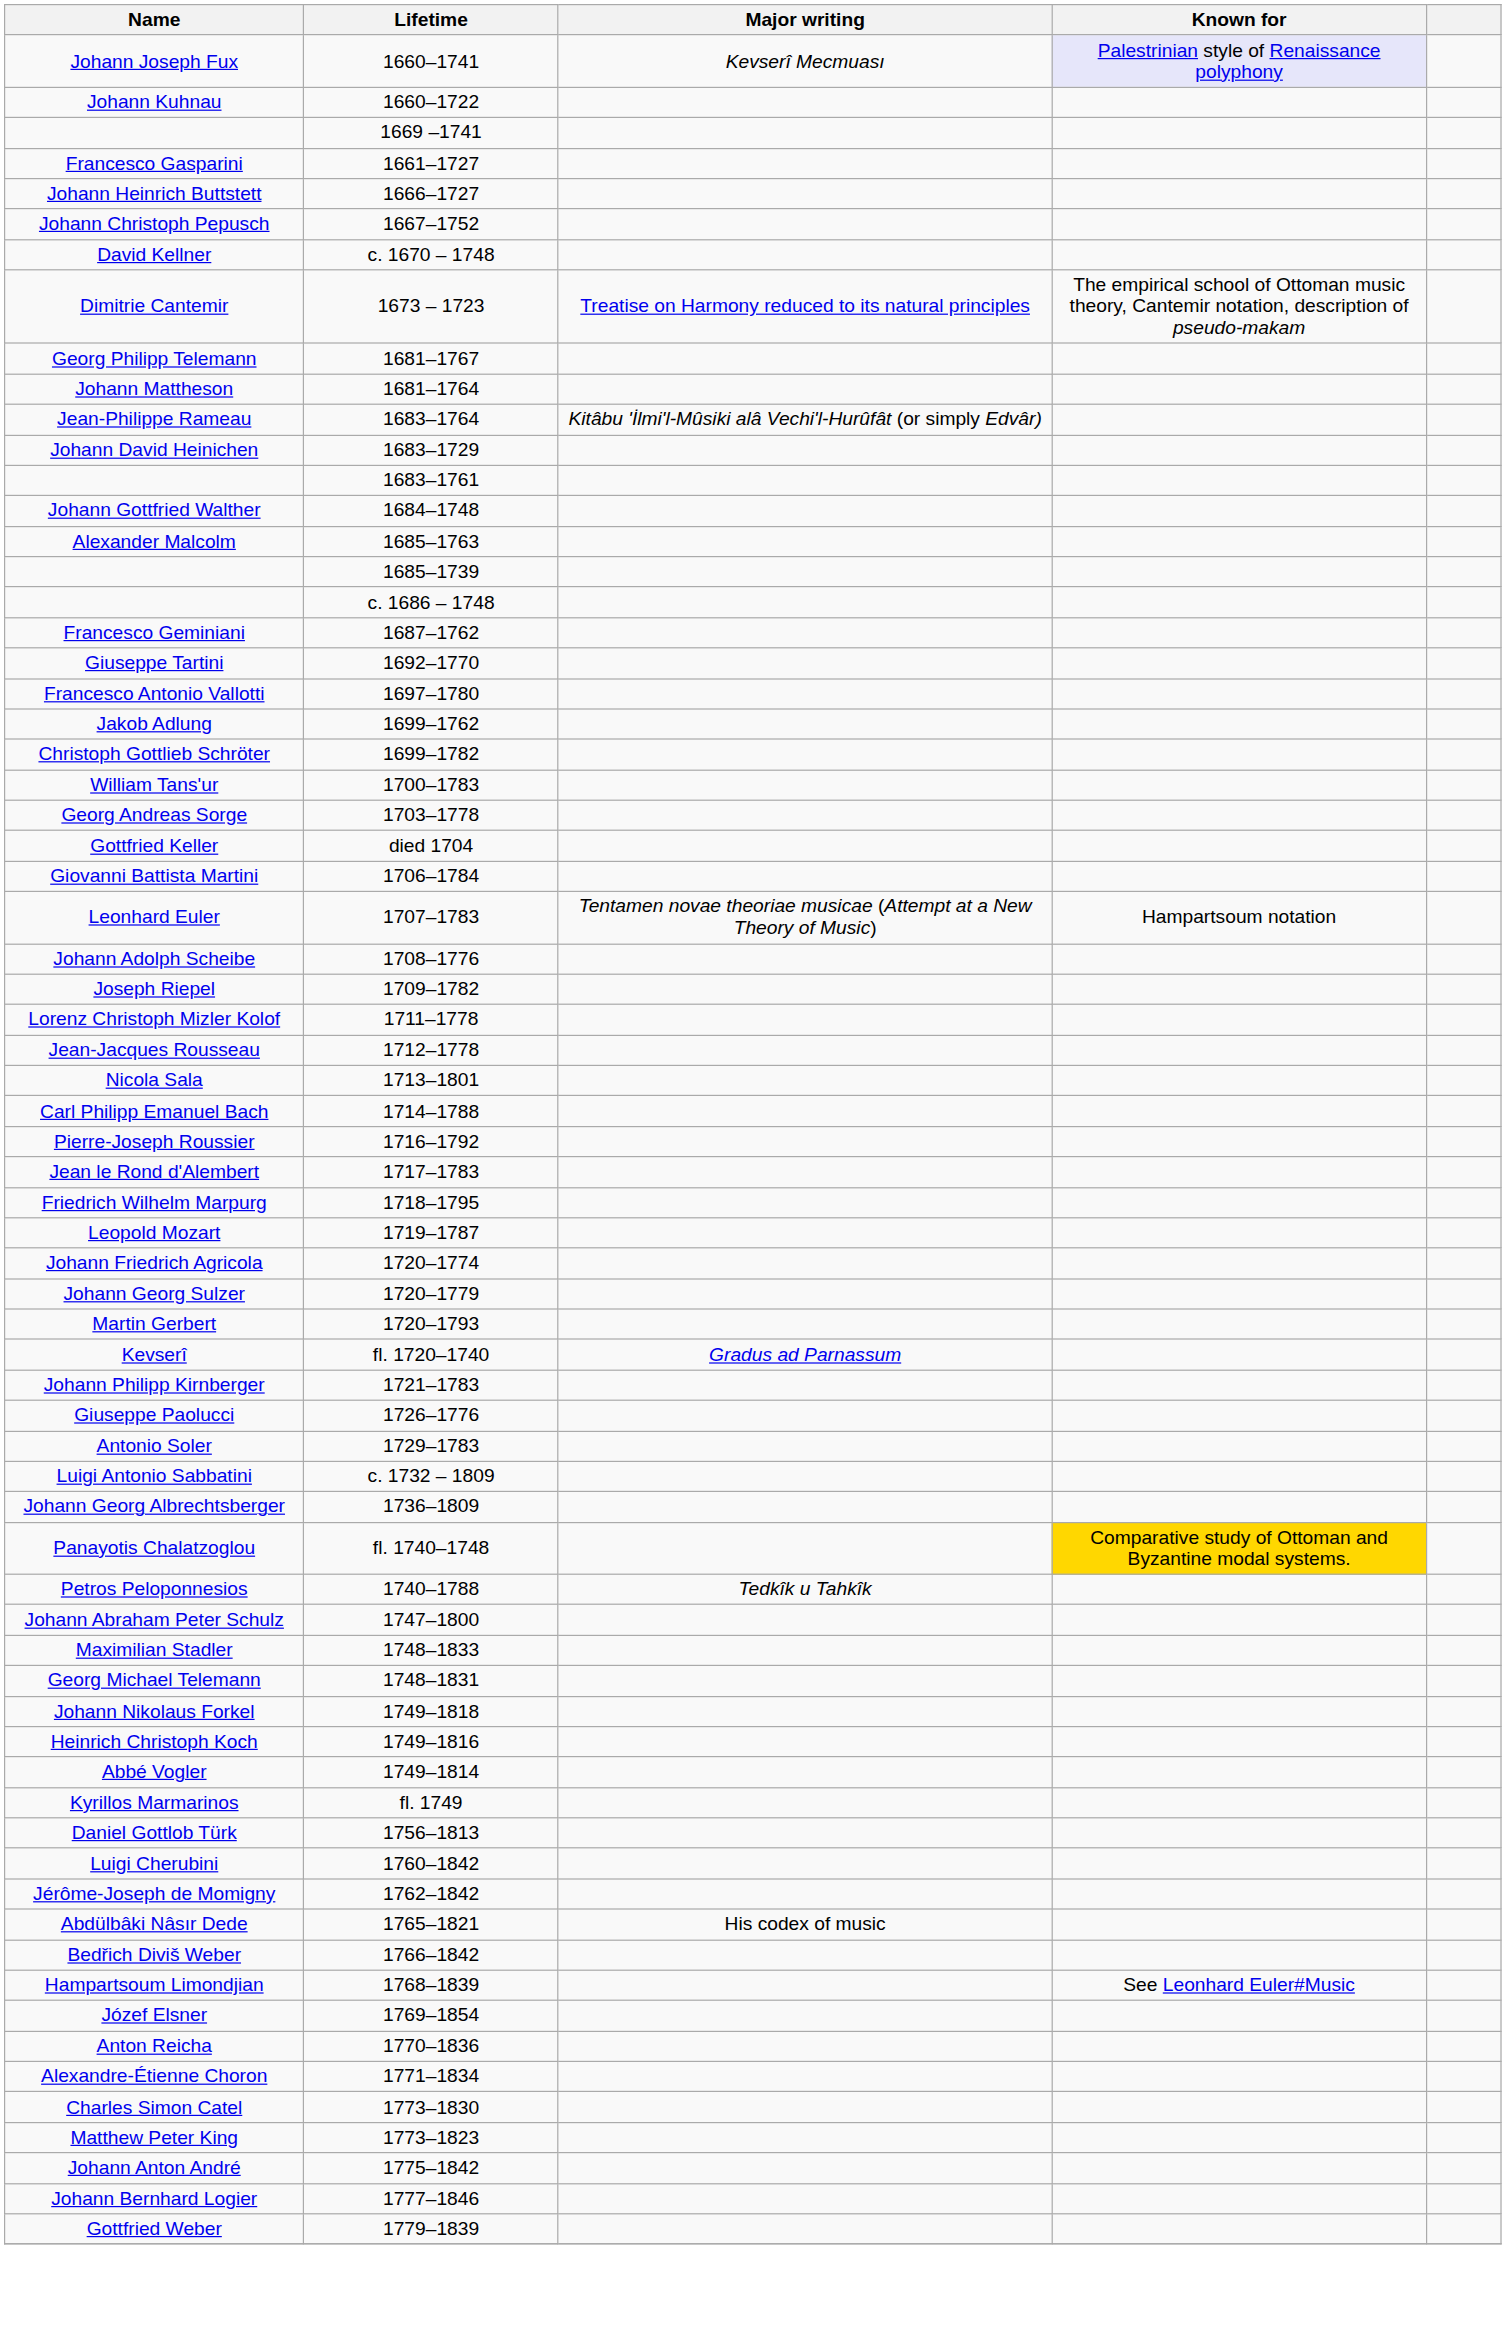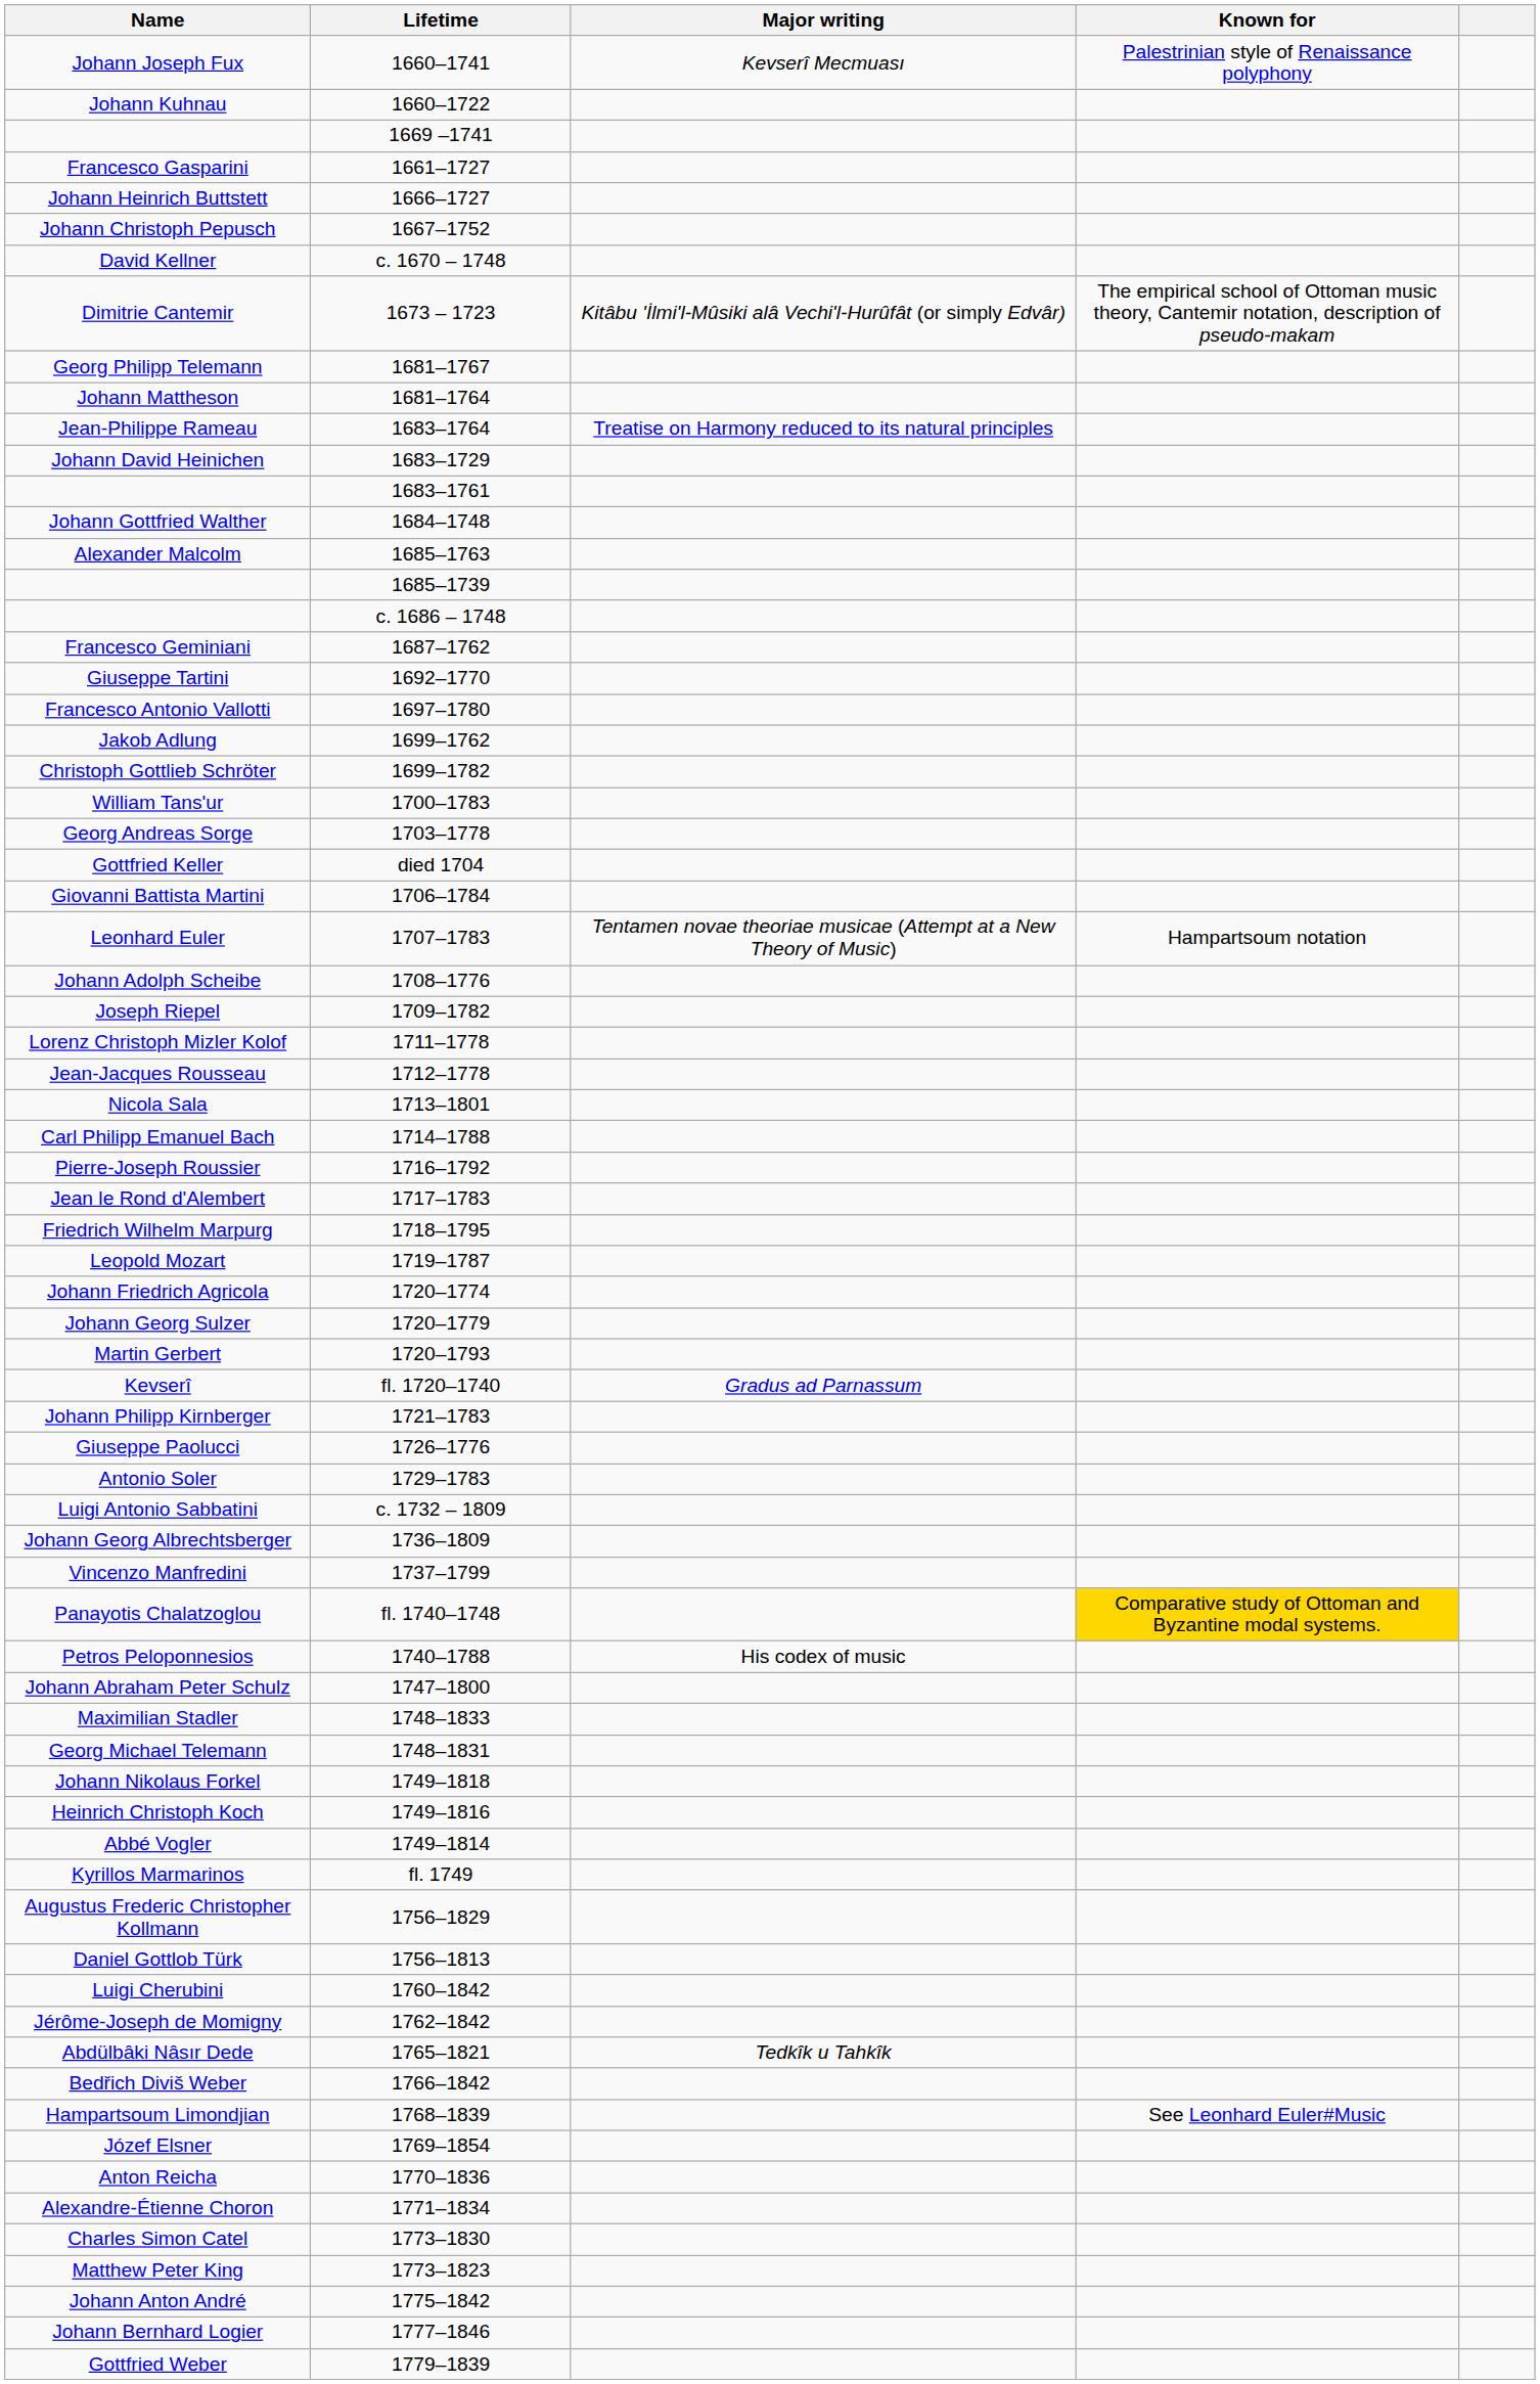 <table class="wikitable plainrowheaders" style="text-align:center">
 <tr>
 <th scope="col" width="20%">Name</th>
 <th scope="col" width="17%">Lifetime</th>
 <th scope="col" width="33%">Major writing</th>
 <th scope="col" width="25%">Known for</th>
 <th scope="col" width="5%" class="unsortable"></th>
 </tr>
 <tr>
 <td><a href='#'>Johann Joseph Fux</a></td>
 <td>1660–1741</td>
 <td><em>Kevserî Mecmuası</em></td>
-<td style="background: lavender;"><a href='#'>Palestrinian</a> style of <a href='#'>Renaissance</a> <a href='#'>polyphony</a></td>
+<td><a href='#'>Palestrinian</a> style of <a href='#'>Renaissance</a> <a href='#'>polyphony</a></td>
 <td></td>
 </tr>
 <tr>
 <td><a href='#'>Johann Kuhnau</a></td>
 <td>1660–1722</td>
 <td></td>
 <td></td>
 <td></td>
 </tr>
 <tr>
 <td></td>
 <td>1669 –1741</td>
 <td></td>
 <td></td>
 <td></td>
 </tr>
 <tr>
 <td><a href='#'>Francesco Gasparini</a></td>
 <td>1661–1727</td>
 <td></td>
 <td></td>
 <td></td>
 </tr>
 <tr>
 <td><a href='#'>Johann Heinrich Buttstett</a></td>
 <td>1666–1727</td>
 <td></td>
 <td></td>
 <td></td>
 </tr>
 <tr>
 <td><a href='#'>Johann Christoph Pepusch</a></td>
 <td>1667–1752</td>
 <td></td>
 <td></td>
 <td></td>
 </tr>
 <tr>
 <td><a href='#'>David Kellner</a></td>
 <td>c. 1670 – 1748</td>
 <td></td>
 <td></td>
 <td></td>
 </tr>
 <tr>
 <td><a href='#'>Dimitrie Cantemir</a></td>
 <td>1673 – 1723</td>
-<td><a href='#'>Treatise on Harmony reduced to its natural principles</a></td>
+<td><em>Kitâbu 'İlmi'l-Mûsiki alâ Vechi'l-Hurûfât</em> (or simply <em>Edvâr)</em></td>
 <td>The empirical school of Ottoman music theory, Cantemir notation, description of <em>pseudo-makam</em></td>
 <td></td>
 </tr>
 <tr>
 <td><a href='#'>Georg Philipp Telemann</a></td>
 <td>1681–1767</td>
 <td></td>
 <td></td>
 <td></td>
 </tr>
 <tr>
 <td><a href='#'>Johann Mattheson</a></td>
 <td>1681–1764</td>
 <td></td>
 <td></td>
 <td></td>
 </tr>
 <tr>
 <td><a href='#'>Jean-Philippe Rameau</a></td>
 <td>1683–1764</td>
-<td><em>Kitâbu 'İlmi'l-Mûsiki alâ Vechi'l-Hurûfât</em> (or simply <em>Edvâr)</em></td>
+<td><a href='#'>Treatise on Harmony reduced to its natural principles</a></td>
 <td></td>
 <td></td>
 </tr>
 <tr>
 <td><a href='#'>Johann David Heinichen</a></td>
 <td>1683–1729</td>
 <td></td>
 <td></td>
 <td></td>
 </tr>
 <tr>
 <td></td>
 <td>1683–1761</td>
 <td></td>
 <td></td>
 <td></td>
 </tr>
 <tr>
 <td><a href='#'>Johann Gottfried Walther</a></td>
 <td>1684–1748</td>
 <td></td>
 <td></td>
 <td></td>
 </tr>
 <tr>
 <td><a href='#'>Alexander Malcolm</a></td>
 <td>1685–1763</td>
 <td></td>
 <td></td>
 <td></td>
 </tr>
 <tr>
 <td></td>
 <td>1685–1739</td>
 <td></td>
 <td></td>
 <td></td>
 </tr>
 <tr>
 <td></td>
 <td>c. 1686 – 1748</td>
 <td></td>
 <td></td>
 <td></td>
 </tr>
 <tr>
 <td><a href='#'>Francesco Geminiani</a></td>
 <td>1687–1762</td>
 <td></td>
 <td></td>
 <td></td>
 </tr>
 <tr>
 <td><a href='#'>Giuseppe Tartini</a></td>
 <td>1692–1770</td>
 <td></td>
 <td></td>
 <td></td>
 </tr>
 <tr>
 <td><a href='#'>Francesco Antonio Vallotti</a></td>
 <td>1697–1780</td>
 <td></td>
 <td></td>
 <td></td>
 </tr>
 <tr>
 <td><a href='#'>Jakob Adlung</a></td>
 <td>1699–1762</td>
 <td></td>
 <td></td>
 <td></td>
 </tr>
 <tr>
 <td><a href='#'>Christoph Gottlieb Schröter</a></td>
 <td>1699–1782</td>
 <td></td>
 <td></td>
 <td></td>
 </tr>
 <tr>
 <td><a href='#'>William Tans'ur</a></td>
 <td>1700–1783</td>
 <td></td>
 <td></td>
 <td></td>
 </tr>
 <tr>
 <td><a href='#'>Georg Andreas Sorge</a></td>
 <td>1703–1778</td>
 <td></td>
 <td></td>
 <td></td>
 </tr>
 <tr>
 <td><a href='#'>Gottfried Keller</a></td>
 <td>died 1704</td>
 <td></td>
 <td></td>
 <td></td>
 </tr>
 <tr>
 <td><a href='#'>Giovanni Battista Martini</a></td>
 <td>1706–1784</td>
 <td></td>
 <td></td>
 <td></td>
 </tr>
 <tr>
 <td><a href='#'>Leonhard Euler</a></td>
 <td>1707–1783</td>
 <td><em>Tentamen novae theoriae musicae</em> (<em>Attempt at a New Theory of Music</em>)</td>
 <td>Hampartsoum notation</td>
 <td></td>
 </tr>
 <tr>
 <td><a href='#'>Johann Adolph Scheibe</a></td>
 <td>1708–1776</td>
 <td></td>
 <td></td>
 <td></td>
 </tr>
 <tr>
 <td><a href='#'>Joseph Riepel</a></td>
 <td>1709–1782</td>
 <td></td>
 <td></td>
 <td></td>
 </tr>
 <tr>
 <td><a href='#'>Lorenz Christoph Mizler Kolof</a></td>
 <td>1711–1778</td>
 <td></td>
 <td></td>
 <td></td>
 </tr>
 <tr>
 <td><a href='#'>Jean-Jacques Rousseau</a></td>
 <td>1712–1778</td>
 <td></td>
 <td></td>
 <td></td>
 </tr>
 <tr>
 <td><a href='#'>Nicola Sala</a></td>
 <td>1713–1801</td>
 <td></td>
 <td></td>
 <td></td>
 </tr>
 <tr>
 <td><a href='#'>Carl Philipp Emanuel Bach</a></td>
 <td>1714–1788</td>
 <td></td>
 <td></td>
 <td></td>
 </tr>
 <tr>
 <td><a href='#'>Pierre-Joseph Roussier</a></td>
 <td>1716–1792</td>
 <td></td>
 <td></td>
 <td></td>
 </tr>
 <tr>
 <td><a href='#'>Jean le Rond d'Alembert</a></td>
 <td>1717–1783</td>
 <td></td>
 <td></td>
 <td></td>
 </tr>
 <tr>
 <td><a href='#'>Friedrich Wilhelm Marpurg</a></td>
 <td>1718–1795</td>
 <td></td>
 <td></td>
 <td></td>
 </tr>
 <tr>
 <td><a href='#'>Leopold Mozart</a></td>
 <td>1719–1787</td>
 <td></td>
 <td></td>
 <td></td>
 </tr>
 <tr>
 <td><a href='#'>Johann Friedrich Agricola</a></td>
 <td>1720–1774</td>
 <td></td>
 <td></td>
 <td></td>
 </tr>
 <tr>
 <td><a href='#'>Johann Georg Sulzer</a></td>
 <td>1720–1779</td>
 <td></td>
 <td></td>
 <td></td>
 </tr>
 <tr>
 <td><a href='#'>Martin Gerbert</a></td>
 <td>1720–1793</td>
 <td></td>
 <td></td>
 <td></td>
 </tr>
 <tr>
 <td><a href='#'>Kevserî</a></td>
 <td>fl. 1720–1740</td>
 <td><em><a href='#'>Gradus ad Parnassum</a></em></td>
 <td></td>
 <td></td>
 </tr>
 <tr>
 <td><a href='#'>Johann Philipp Kirnberger</a></td>
 <td>1721–1783</td>
 <td></td>
 <td></td>
 <td></td>
 </tr>
 <tr>
 <td><a href='#'>Giuseppe Paolucci</a></td>
 <td>1726–1776</td>
 <td></td>
 <td></td>
 <td></td>
 </tr>
 <tr>
 <td><a href='#'>Antonio Soler</a></td>
 <td>1729–1783</td>
 <td></td>
 <td></td>
 <td></td>
 </tr>
 <tr>
 <td><a href='#'>Luigi Antonio Sabbatini</a></td>
 <td>c. 1732 – 1809</td>
 <td></td>
 <td></td>
 <td></td>
 </tr>
 <tr>
 <td><a href='#'>Johann Georg Albrechtsberger</a></td>
 <td>1736–1809</td>
 <td></td>
 <td></td>
 <td></td>
 </tr>
 <tr>
+<td><a href='#'>Vincenzo Manfredini</a></td>
+<td>1737–1799</td>
+<td></td>
+<td></td>
+<td></td>
+</tr>
+<tr>
 <td><a href='#'>Panayotis Chalatzoglou</a></td>
 <td>fl. 1740–1748</td>
 <td></td>
 <td style="background: gold;">Comparative study of Ottoman and Byzantine modal systems.</td>
 <td></td>
 </tr>
 <tr>
 <td><a href='#'>Petros Peloponnesios</a></td>
 <td>1740–1788</td>
-<td><em>Tedkîk u Tahkîk</em></td>
+<td>His codex of music</td>
 <td></td>
 <td></td>
 </tr>
 <tr>
 <td><a href='#'>Johann Abraham Peter Schulz</a></td>
 <td>1747–1800</td>
 <td></td>
 <td></td>
 <td></td>
 </tr>
 <tr>
 <td><a href='#'>Maximilian Stadler</a></td>
 <td>1748–1833</td>
 <td></td>
 <td></td>
 <td></td>
 </tr>
 <tr>
 <td><a href='#'>Georg Michael Telemann</a></td>
 <td>1748–1831</td>
 <td></td>
 <td></td>
 <td></td>
 </tr>
 <tr>
 <td><a href='#'>Johann Nikolaus Forkel</a></td>
 <td>1749–1818</td>
 <td></td>
 <td></td>
 <td></td>
 </tr>
 <tr>
 <td><a href='#'>Heinrich Christoph Koch</a></td>
 <td>1749–1816</td>
 <td></td>
 <td></td>
 <td></td>
 </tr>
 <tr>
 <td><a href='#'>Abbé Vogler</a></td>
 <td>1749–1814</td>
 <td></td>
 <td></td>
 <td></td>
 </tr>
 <tr>
 <td><a href='#'>Kyrillos Marmarinos</a></td>
 <td>fl. 1749</td>
 <td></td>
 <td></td>
 <td></td>
 </tr>
 <tr>
+<td><a href='#'>Augustus Frederic Christopher Kollmann</a></td>
+<td>1756–1829</td>
+<td></td>
+<td></td>
+<td></td>
+</tr>
+<tr>
 <td><a href='#'>Daniel Gottlob Türk</a></td>
 <td>1756–1813</td>
 <td></td>
 <td></td>
 <td></td>
 </tr>
 <tr>
 <td><a href='#'>Luigi Cherubini</a></td>
 <td>1760–1842</td>
 <td></td>
 <td></td>
 <td></td>
 </tr>
 <tr>
 <td><a href='#'>Jérôme-Joseph de Momigny</a></td>
 <td>1762–1842</td>
 <td></td>
 <td></td>
 <td></td>
 </tr>
 <tr>
 <td><a href='#'>Abdülbâki Nâsır Dede</a></td>
 <td>1765–1821</td>
-<td>His codex of music</td>
+<td><em>Tedkîk u Tahkîk</em></td>
 <td></td>
 <td></td>
 </tr>
 <tr>
 <td><a href='#'>Bedřich Diviš Weber</a></td>
 <td>1766–1842</td>
 <td></td>
 <td></td>
 <td></td>
 </tr>
 <tr>
 <td><a href='#'>Hampartsoum Limondjian</a></td>
 <td>1768–1839</td>
 <td></td>
 <td>See <a href='#'>Leonhard Euler#Music</a></td>
 <td></td>
 </tr>
 <tr>
 <td><a href='#'>Józef Elsner</a></td>
 <td>1769–1854</td>
 <td></td>
 <td></td>
 <td></td>
 </tr>
 <tr>
 <td><a href='#'>Anton Reicha</a></td>
 <td>1770–1836</td>
 <td></td>
 <td></td>
 <td></td>
 </tr>
 <tr>
 <td><a href='#'>Alexandre-Étienne Choron</a></td>
 <td>1771–1834</td>
 <td></td>
 <td></td>
 <td></td>
 </tr>
 <tr>
 <td><a href='#'>Charles Simon Catel</a></td>
 <td>1773–1830</td>
 <td></td>
 <td></td>
 <td></td>
 </tr>
 <tr>
 <td><a href='#'>Matthew Peter King</a></td>
 <td>1773–1823</td>
 <td></td>
 <td></td>
 <td></td>
 </tr>
 <tr>
 <td><a href='#'>Johann Anton André</a></td>
 <td>1775–1842</td>
 <td></td>
 <td></td>
 <td></td>
 </tr>
 <tr>
 <td><a href='#'>Johann Bernhard Logier</a></td>
 <td>1777–1846</td>
 <td></td>
 <td></td>
 <td></td>
 </tr>
 <tr>
 <td><a href='#'>Gottfried Weber</a></td>
 <td>1779–1839</td>
 <td></td>
 <td></td>
 <td></td>
 </tr>
 <tr>
 </tr>
 </table>
